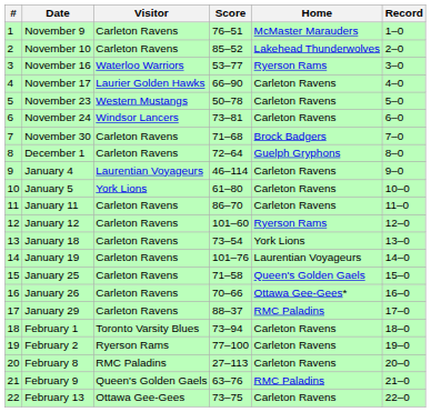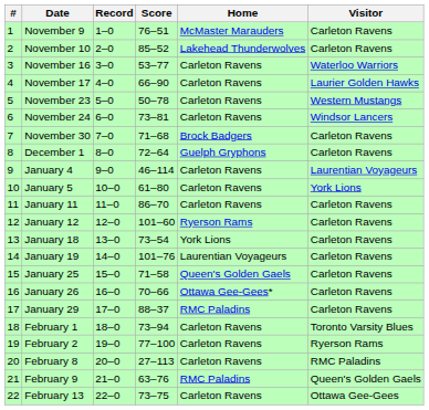 <table class="wikitable">
 <tr>
 <th>#</th>
 <th>Date</th>
-<th>Visitor</th>
+<th>Record</th>
 <th>Score</th>
 <th>Home</th>
-<th>Record</th>
+<th>Visitor</th>
 </tr>
 <tr bgcolor="#bbffbb">
 <td>1</td>
 <td>November 9</td>
-<td>Carleton Ravens</td>
+<td>1–0</td>
 <td>76–51</td>
 <td><a href='#'>McMaster Marauders</a></td>
-<td>1–0</td>
+<td>Carleton Ravens</td>
 </tr>
 <tr bgcolor="#bbffbb">
 <td>2</td>
 <td>November 10</td>
-<td>Carleton Ravens</td>
+<td>2–0</td>
 <td>85–52</td>
 <td><a href='#'>Lakehead Thunderwolves</a></td>
-<td>2–0</td>
+<td>Carleton Ravens</td>
 </tr>
 <tr bgcolor="#bbffbb">
 <td>3</td>
 <td>November 16</td>
+<td>3–0</td>
+<td>53–77</td>
+<td>Carleton Ravens</td>
 <td><a href='#'>Waterloo Warriors</a></td>
-<td>53–77</td>
-<td><a href='#'>Ryerson Rams</a></td>
-<td>3–0</td>
 </tr>
 <tr bgcolor="#bbffbb">
 <td>4</td>
 <td>November 17</td>
-<td><a href='#'>Laurier Golden Hawks</a></td>
+<td>4–0</td>
 <td>66–90</td>
 <td>Carleton Ravens</td>
-<td>4–0</td>
+<td><a href='#'>Laurier Golden Hawks</a></td>
 </tr>
 <tr bgcolor="#bbffbb">
 <td>5</td>
 <td>November 23</td>
-<td><a href='#'>Western Mustangs</a></td>
+<td>5–0</td>
 <td>50–78</td>
 <td>Carleton Ravens</td>
-<td>5–0</td>
+<td><a href='#'>Western Mustangs</a></td>
 </tr>
 <tr bgcolor="#bbffbb">
 <td>6</td>
 <td>November 24</td>
-<td><a href='#'>Windsor Lancers</a></td>
+<td>6–0</td>
 <td>73–81</td>
 <td>Carleton Ravens</td>
-<td>6–0</td>
+<td><a href='#'>Windsor Lancers</a></td>
 </tr>
 <tr bgcolor="#bbffbb">
 <td>7</td>
 <td>November 30</td>
-<td>Carleton Ravens</td>
+<td>7–0</td>
 <td>71–68</td>
 <td><a href='#'>Brock Badgers</a></td>
-<td>7–0</td>
+<td>Carleton Ravens</td>
 </tr>
 <tr bgcolor="#bbffbb">
 <td>8</td>
 <td>December 1</td>
-<td>Carleton Ravens</td>
+<td>8–0</td>
 <td>72–64</td>
 <td><a href='#'>Guelph Gryphons</a></td>
-<td>8–0</td>
+<td>Carleton Ravens</td>
 </tr>
 <tr bgcolor="#bbffbb">
 <td>9</td>
 <td>January 4</td>
-<td><a href='#'>Laurentian Voyageurs</a></td>
+<td>9–0</td>
 <td>46–114</td>
 <td>Carleton Ravens</td>
-<td>9–0</td>
+<td><a href='#'>Laurentian Voyageurs</a></td>
 </tr>
 <tr bgcolor="#bbffbb">
 <td>10</td>
 <td>January 5</td>
-<td><a href='#'>York Lions</a></td>
+<td>10–0</td>
 <td>61–80</td>
 <td>Carleton Ravens</td>
-<td>10–0</td>
+<td><a href='#'>York Lions</a></td>
 </tr>
 <tr bgcolor="#bbffbb">
 <td>11</td>
 <td>January 11</td>
-<td>Carleton Ravens</td>
+<td>11–0</td>
 <td>86–70</td>
 <td>Carleton Ravens</td>
-<td>11–0</td>
+<td>Carleton Ravens</td>
 </tr>
 <tr bgcolor="#bbffbb">
 <td>12</td>
 <td>January 12</td>
-<td>Carleton Ravens</td>
+<td>12–0</td>
 <td>101–60</td>
 <td><a href='#'>Ryerson Rams</a></td>
-<td>12–0</td>
+<td>Carleton Ravens</td>
 </tr>
 <tr bgcolor="#bbffbb">
 <td>13</td>
 <td>January 18</td>
-<td>Carleton Ravens</td>
+<td>13–0</td>
 <td>73–54</td>
 <td>York Lions</td>
-<td>13–0</td>
+<td>Carleton Ravens</td>
 </tr>
 <tr bgcolor="#bbffbb">
 <td>14</td>
 <td>January 19</td>
-<td>Carleton Ravens</td>
+<td>14–0</td>
 <td>101–76</td>
 <td>Laurentian Voyageurs</td>
-<td>14–0</td>
+<td>Carleton Ravens</td>
 </tr>
 <tr bgcolor="#bbffbb">
 <td>15</td>
 <td>January 25</td>
-<td>Carleton Ravens</td>
+<td>15–0</td>
 <td>71–58</td>
 <td><a href='#'>Queen's Golden Gaels</a></td>
-<td>15–0</td>
+<td>Carleton Ravens</td>
 </tr>
 <tr bgcolor="#bbffbb">
 <td>16</td>
 <td>January 26</td>
-<td>Carleton Ravens</td>
+<td>16–0</td>
 <td>70–66</td>
 <td><a href='#'>Ottawa Gee-Gees</a>*</td>
-<td>16–0</td>
+<td>Carleton Ravens</td>
 </tr>
 <tr bgcolor="#bbffbb">
 <td>17</td>
 <td>January 29</td>
-<td>Carleton Ravens</td>
+<td>17–0</td>
 <td>88–37</td>
 <td><a href='#'>RMC Paladins</a></td>
-<td>17–0</td>
+<td>Carleton Ravens</td>
 </tr>
 <tr bgcolor="#bbffbb">
 <td>18</td>
 <td>February 1</td>
-<td>Toronto Varsity Blues</td>
+<td>18–0</td>
 <td>73–94</td>
 <td>Carleton Ravens</td>
-<td>18–0</td>
+<td>Toronto Varsity Blues</td>
 </tr>
 <tr bgcolor="#bbffbb">
 <td>19</td>
 <td>February 2</td>
-<td>Ryerson Rams</td>
+<td>19–0</td>
 <td>77–100</td>
 <td>Carleton Ravens</td>
-<td>19–0</td>
+<td>Ryerson Rams</td>
 </tr>
 <tr bgcolor="#bbffbb">
 <td>20</td>
 <td>February 8</td>
-<td>RMC Paladins</td>
+<td>20–0</td>
 <td>27–113</td>
 <td>Carleton Ravens</td>
-<td>20–0</td>
+<td>RMC Paladins</td>
 </tr>
 <tr bgcolor="#bbffbb">
 <td>21</td>
 <td>February 9</td>
-<td>Queen's Golden Gaels</td>
+<td>21–0</td>
 <td>63–76</td>
 <td><a href='#'>RMC Paladins</a></td>
-<td>21–0</td>
+<td>Queen's Golden Gaels</td>
 </tr>
 <tr bgcolor="#bbffbb">
 <td>22</td>
 <td>February 13</td>
-<td>Ottawa Gee-Gees</td>
+<td>22–0</td>
 <td>73–75</td>
 <td>Carleton Ravens</td>
-<td>22–0</td>
+<td>Ottawa Gee-Gees</td>
 </tr>
 </table>
